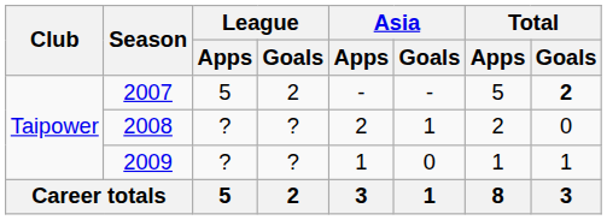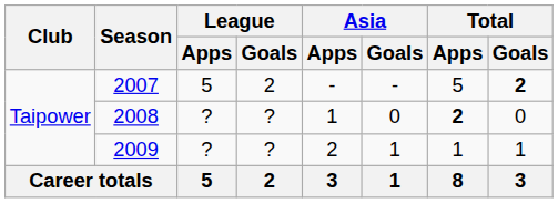 <table class="wikitable" style="text-align: center;">
 <tr>
 <th rowspan="2">Club</th>
 <th rowspan="2">Season</th>
 <th colspan="2">League</th>
 <th colspan="2"><a href='#'>Asia</a></th>
 <th colspan="2">Total</th>
 </tr>
 <tr>
 <th>Apps</th>
 <th>Goals</th>
 <th>Apps</th>
 <th>Goals</th>
 <th>Apps</th>
 <th>Goals</th>
 </tr>
 <tr>
 <td style="text-align: left;" rowspan="3"><a href='#'>Taipower</a></td>
 <td><a href='#'>2007</a></td>
 <td>5</td>
 <td>2</td>
 <td>-</td>
 <td>-</td>
 <td>5</td>
 <td><strong>2</strong></td>
 </tr>
 <tr>
 <td><a href='#'>2008</a></td>
 <td>?</td>
 <td>?</td>
-<td>2</td>
 <td>1</td>
-<td>2</td>
+<td>0</td>
+<td><strong>2</strong></td>
 <td>0</td>
 </tr>
 <tr>
 <td><a href='#'>2009</a></td>
 <td>?</td>
 <td>?</td>
+<td>2</td>
 <td>1</td>
-<td>0</td>
 <td>1</td>
 <td>1</td>
 </tr>
 <tr>
 <th colspan="2">Career totals</th>
 <th>5</th>
 <th>2</th>
 <th>3</th>
 <th>1</th>
 <th>8</th>
 <th>3</th>
 </tr>
 </table>
